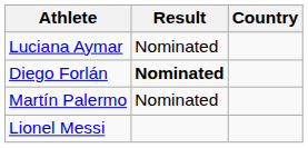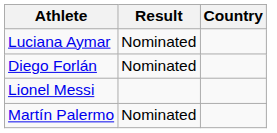 <table class="wikitable">
 <tr>
 <th>Athlete</th>
 <th>Result</th>
 <th>Country</th>
 </tr>
 <tr>
 <td><a href='#'>Luciana Aymar</a></td>
 <td>Nominated</td>
 <td></td>
 </tr>
 <tr>
 <td><a href='#'>Diego Forlán</a></td>
-<td><strong>Nominated</strong></td>
-<td></td>
-</tr>
-<tr>
-<td><a href='#'>Martín Palermo</a></td>
 <td>Nominated</td>
 <td></td>
 </tr>
 <tr>
 <td><a href='#'>Lionel Messi</a></td>
 <td></td>
 <td></td>
 </tr>
+<tr>
+<td><a href='#'>Martín Palermo</a></td>
+<td>Nominated</td>
+<td></td>
+</tr>
 </table>
